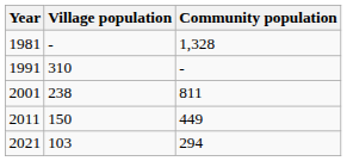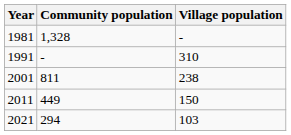 <table class="wikitable">
 <tr>
 <th>Year</th>
+<th>Community population</th>
 <th>Village population</th>
-<th>Community population</th>
 </tr>
 <tr>
 <td>1981</td>
+<td>1,328</td>
 <td>-</td>
-<td>1,328</td>
 </tr>
 <tr>
 <td>1991</td>
+<td>-</td>
 <td>310</td>
-<td>-</td>
 </tr>
 <tr>
 <td>2001</td>
+<td>811</td>
 <td>238</td>
-<td>811</td>
 </tr>
 <tr>
 <td>2011</td>
+<td>449</td>
 <td>150</td>
-<td>449</td>
 </tr>
 <tr>
 <td>2021</td>
+<td>294</td>
 <td>103</td>
-<td>294</td>
 </tr>
 </table>
